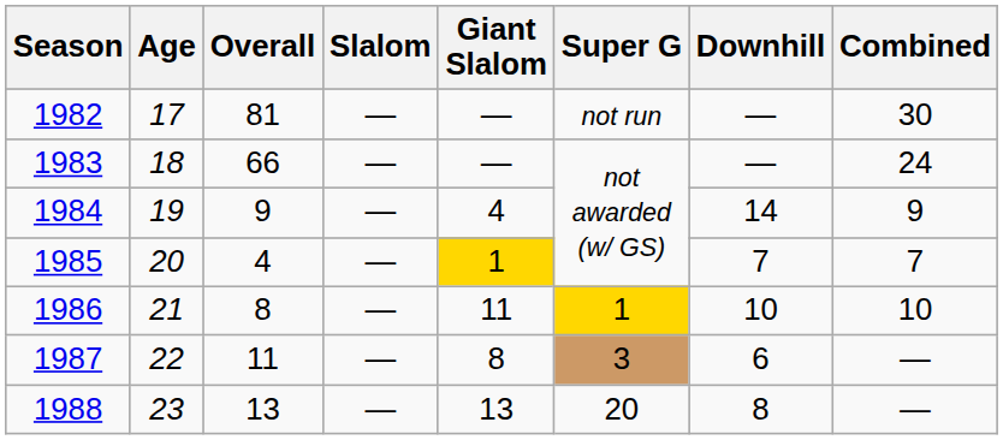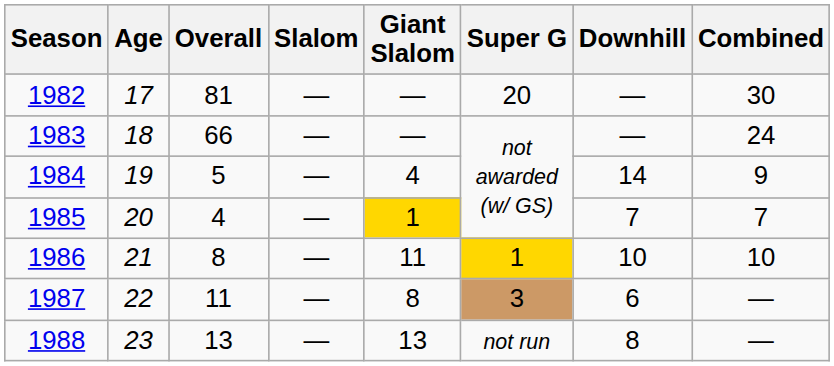 <table class=wikitable style="text-align:center">
 <tr>
 <th>Season</th>
 <th>Age</th>
 <th>Overall</th>
 <th>Slalom</th>
 <th>Giant<br>Slalom</th>
 <th>Super G</th>
 <th>Downhill</th>
 <th>Combined</th>
 </tr>
 <tr>
 <td><a href='#'>1982</a></td>
 <td><em>17</em></td>
 <td>81</td>
 <td>—</td>
 <td>—</td>
-<td><small><em>not run</em></small></td>
+<td>20</td>
 <td>—</td>
 <td>30</td>
 </tr>
 <tr>
 <td><a href='#'>1983</a></td>
 <td><em>18</em></td>
 <td>66</td>
 <td>—</td>
 <td>—</td>
 <td rowspan=3><small><em>not<br>awarded<br>(w/ GS)</em></small></td>
 <td>—</td>
 <td>24</td>
 </tr>
 <tr>
 <td><a href='#'>1984</a></td>
 <td><em>19</em></td>
-<td>9</td>
+<td>5</td>
 <td>—</td>
 <td>4</td>
 <td>14</td>
 <td>9</td>
 </tr>
 <tr>
 <td><a href='#'>1985</a></td>
 <td><em>20</em></td>
 <td>4</td>
 <td>—</td>
 <td style="background:gold;">1</td>
 <td>7</td>
 <td>7</td>
 </tr>
 <tr>
 <td><a href='#'>1986</a></td>
 <td><em>21</em></td>
 <td>8</td>
 <td>—</td>
 <td>11</td>
 <td style="background:gold;">1</td>
 <td>10</td>
 <td>10</td>
 </tr>
 <tr>
 <td><a href='#'>1987</a></td>
 <td><em>22</em></td>
 <td>11</td>
 <td>—</td>
 <td>8</td>
 <td style="background:#c96;">3</td>
 <td>6</td>
 <td>—</td>
 </tr>
 <tr>
 <td><a href='#'>1988</a></td>
 <td><em>23</em></td>
 <td>13</td>
 <td>—</td>
 <td>13</td>
-<td>20</td>
+<td><small><em>not run</em></small></td>
 <td>8</td>
 <td>—</td>
 </tr>
 </table>
